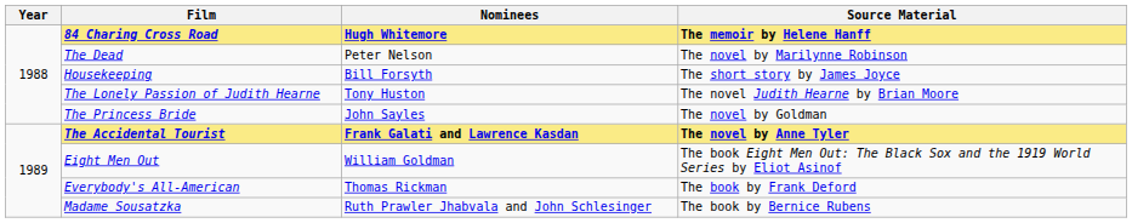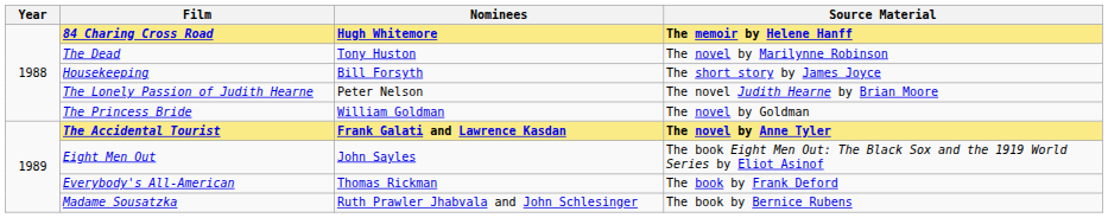 <table class="wikitable" width="95%" cellpadding="5">
 <tr>
 <th width="5%">Year</th>
 <th width="25%">Film</th>
 <th width="30%">Nominees</th>
 <th width="40%">Source Material</th>
 </tr>
 <tr>
 <td rowspan="5" style="text-align:center;">1988</td>
 <td style="background:#FAEB86;"><strong><em><a href='#'>84 Charing Cross Road</a></em></strong></td>
 <td style="background:#FAEB86;"><strong><a href='#'>Hugh Whitemore</a></strong></td>
 <td style="background:#FAEB86;"><strong>The <a href='#'>memoir</a> by <a href='#'>Helene Hanff</a></strong></td>
 </tr>
 <tr>
 <td><em><a href='#'>The Dead</a></em></td>
-<td>Peter Nelson</td>
+<td><a href='#'>Tony Huston</a></td>
 <td>The <a href='#'>novel</a> by <a href='#'>Marilynne Robinson</a></td>
 </tr>
 <tr>
 <td><em><a href='#'>Housekeeping</a></em></td>
 <td><a href='#'>Bill Forsyth</a></td>
 <td>The <a href='#'>short story</a> by <a href='#'>James Joyce</a></td>
 </tr>
 <tr>
 <td><em><a href='#'>The Lonely Passion of Judith Hearne</a></em></td>
-<td><a href='#'>Tony Huston</a></td>
+<td>Peter Nelson</td>
 <td>The novel <em><a href='#'>Judith Hearne</a></em> by <a href='#'>Brian Moore</a></td>
 </tr>
 <tr>
 <td><em><a href='#'>The Princess Bride</a></em></td>
-<td><a href='#'>John Sayles</a></td>
+<td><a href='#'>William Goldman</a></td>
 <td>The <a href='#'>novel</a> by Goldman</td>
 </tr>
 <tr>
 <td rowspan="4" style="text-align:center;">1989</td>
 <td style="background:#FAEB86;"><strong><em><a href='#'>The Accidental Tourist</a></em></strong></td>
 <td style="background:#FAEB86;"><strong><a href='#'>Frank Galati</a> and <a href='#'>Lawrence Kasdan</a></strong></td>
 <td style="background:#FAEB86;"><strong>The <a href='#'>novel</a> by <a href='#'>Anne Tyler</a></strong></td>
 </tr>
 <tr>
 <td><em><a href='#'>Eight Men Out</a></em></td>
-<td><a href='#'>William Goldman</a></td>
+<td><a href='#'>John Sayles</a></td>
 <td>The book <em>Eight Men Out: The Black Sox and the 1919 World Series</em> by <a href='#'>Eliot Asinof</a></td>
 </tr>
 <tr>
 <td><em><a href='#'>Everybody's All-American</a></em></td>
 <td><a href='#'>Thomas Rickman</a></td>
 <td>The <a href='#'>book</a> by <a href='#'>Frank Deford</a></td>
 </tr>
 <tr>
 <td><em><a href='#'>Madame Sousatzka</a></em></td>
 <td><a href='#'>Ruth Prawler Jhabvala</a> and <a href='#'>John Schlesinger</a></td>
 <td>The book by <a href='#'>Bernice Rubens</a></td>
 </tr>
 </table>
